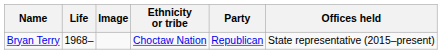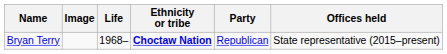 <table class="wikitable">
 <tr>
 <th>Name</th>
+<th>Image</th>
 <th>Life</th>
-<th>Image</th>
 <th>Ethnicity<br>or tribe</th>
 <th>Party</th>
 <th>Offices held</th>
 </tr>
 <tr>
 <td style="white-space:nowrap;"><a href='#'>Bryan Terry</a></td>
+<td></td>
 <td>1968–</td>
-<td></td>
-<td><a href='#'>Choctaw Nation</a></td>
+<td><strong><a href='#'>Choctaw Nation</a></strong></td>
 <td><a href='#'>Republican</a></td>
 <td>State representative (2015–present)</td>
 </tr>
 </table>
